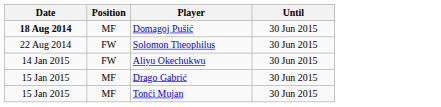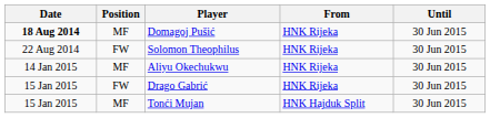 <table class="wikitable" style="font-size:95%; text-align:center;">
 <tr>
 <th width=120>Date</th>
 <th width=60>Position</th>
 <th width=180>Player</th>
+<th width=150>From</th>
 <th width=120>Until</th>
 </tr>
 <tr>
 <td><strong>18 Aug 2014</strong></td>
 <td>MF</td>
 <td style="text-align:left;"> <a href='#'>Domagoj Pušić</a></td>
+<td style="text-align:left;"> <a href='#'>HNK Rijeka</a></td>
 <td>30 Jun 2015</td>
 </tr>
 <tr>
 <td>22 Aug 2014</td>
 <td>FW</td>
 <td style="text-align:left;"> <a href='#'>Solomon Theophilus</a></td>
+<td style="text-align:left;"> <a href='#'>HNK Rijeka</a></td>
 <td>30 Jun 2015</td>
 </tr>
 <tr>
 <td>14 Jan 2015</td>
-<td>FW</td>
+<td>MF</td>
 <td style="text-align:left;"> <a href='#'>Aliyu Okechukwu</a></td>
+<td style="text-align:left;"> <a href='#'>HNK Rijeka</a></td>
 <td>30 Jun 2015</td>
 </tr>
 <tr>
 <td>15 Jan 2015</td>
-<td>MF</td>
+<td>FW</td>
 <td style="text-align:left;"> <a href='#'>Drago Gabrić</a></td>
+<td style="text-align:left;"> <a href='#'>HNK Rijeka</a></td>
 <td>30 Jun 2015</td>
 </tr>
 <tr>
 <td>15 Jan 2015</td>
 <td>MF</td>
 <td style="text-align:left;"> <a href='#'>Tonći Mujan</a></td>
+<td style="text-align:left;"> <a href='#'>HNK Hajduk Split</a></td>
 <td>30 Jun 2015</td>
 </tr>
 </table>
